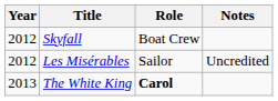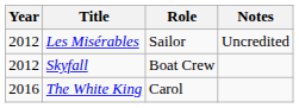 <table class="wikitable sortable">
 <tr>
 <th>Year</th>
 <th>Title</th>
 <th>Role</th>
 <th class="unsortable">Notes</th>
 </tr>
 <tr>
 <td>2012</td>
+<td><em><a href='#'>Les Misérables</a></em></td>
+<td>Sailor</td>
+<td>Uncredited</td>
+</tr>
+<tr>
+<td>2012</td>
 <td><em><a href='#'>Skyfall</a></em></td>
 <td>Boat Crew</td>
 <td></td>
 </tr>
 <tr>
-<td>2012</td>
-<td><em><a href='#'>Les Misérables</a></em></td>
-<td>Sailor</td>
-<td>Uncredited</td>
-</tr>
-<tr>
-<td>2013</td>
+<td>2016</td>
 <td><em><a href='#'>The White King</a></em></td>
-<td><strong>Carol</strong></td>
+<td>Carol</td>
 <td></td>
 </tr>
 </table>
